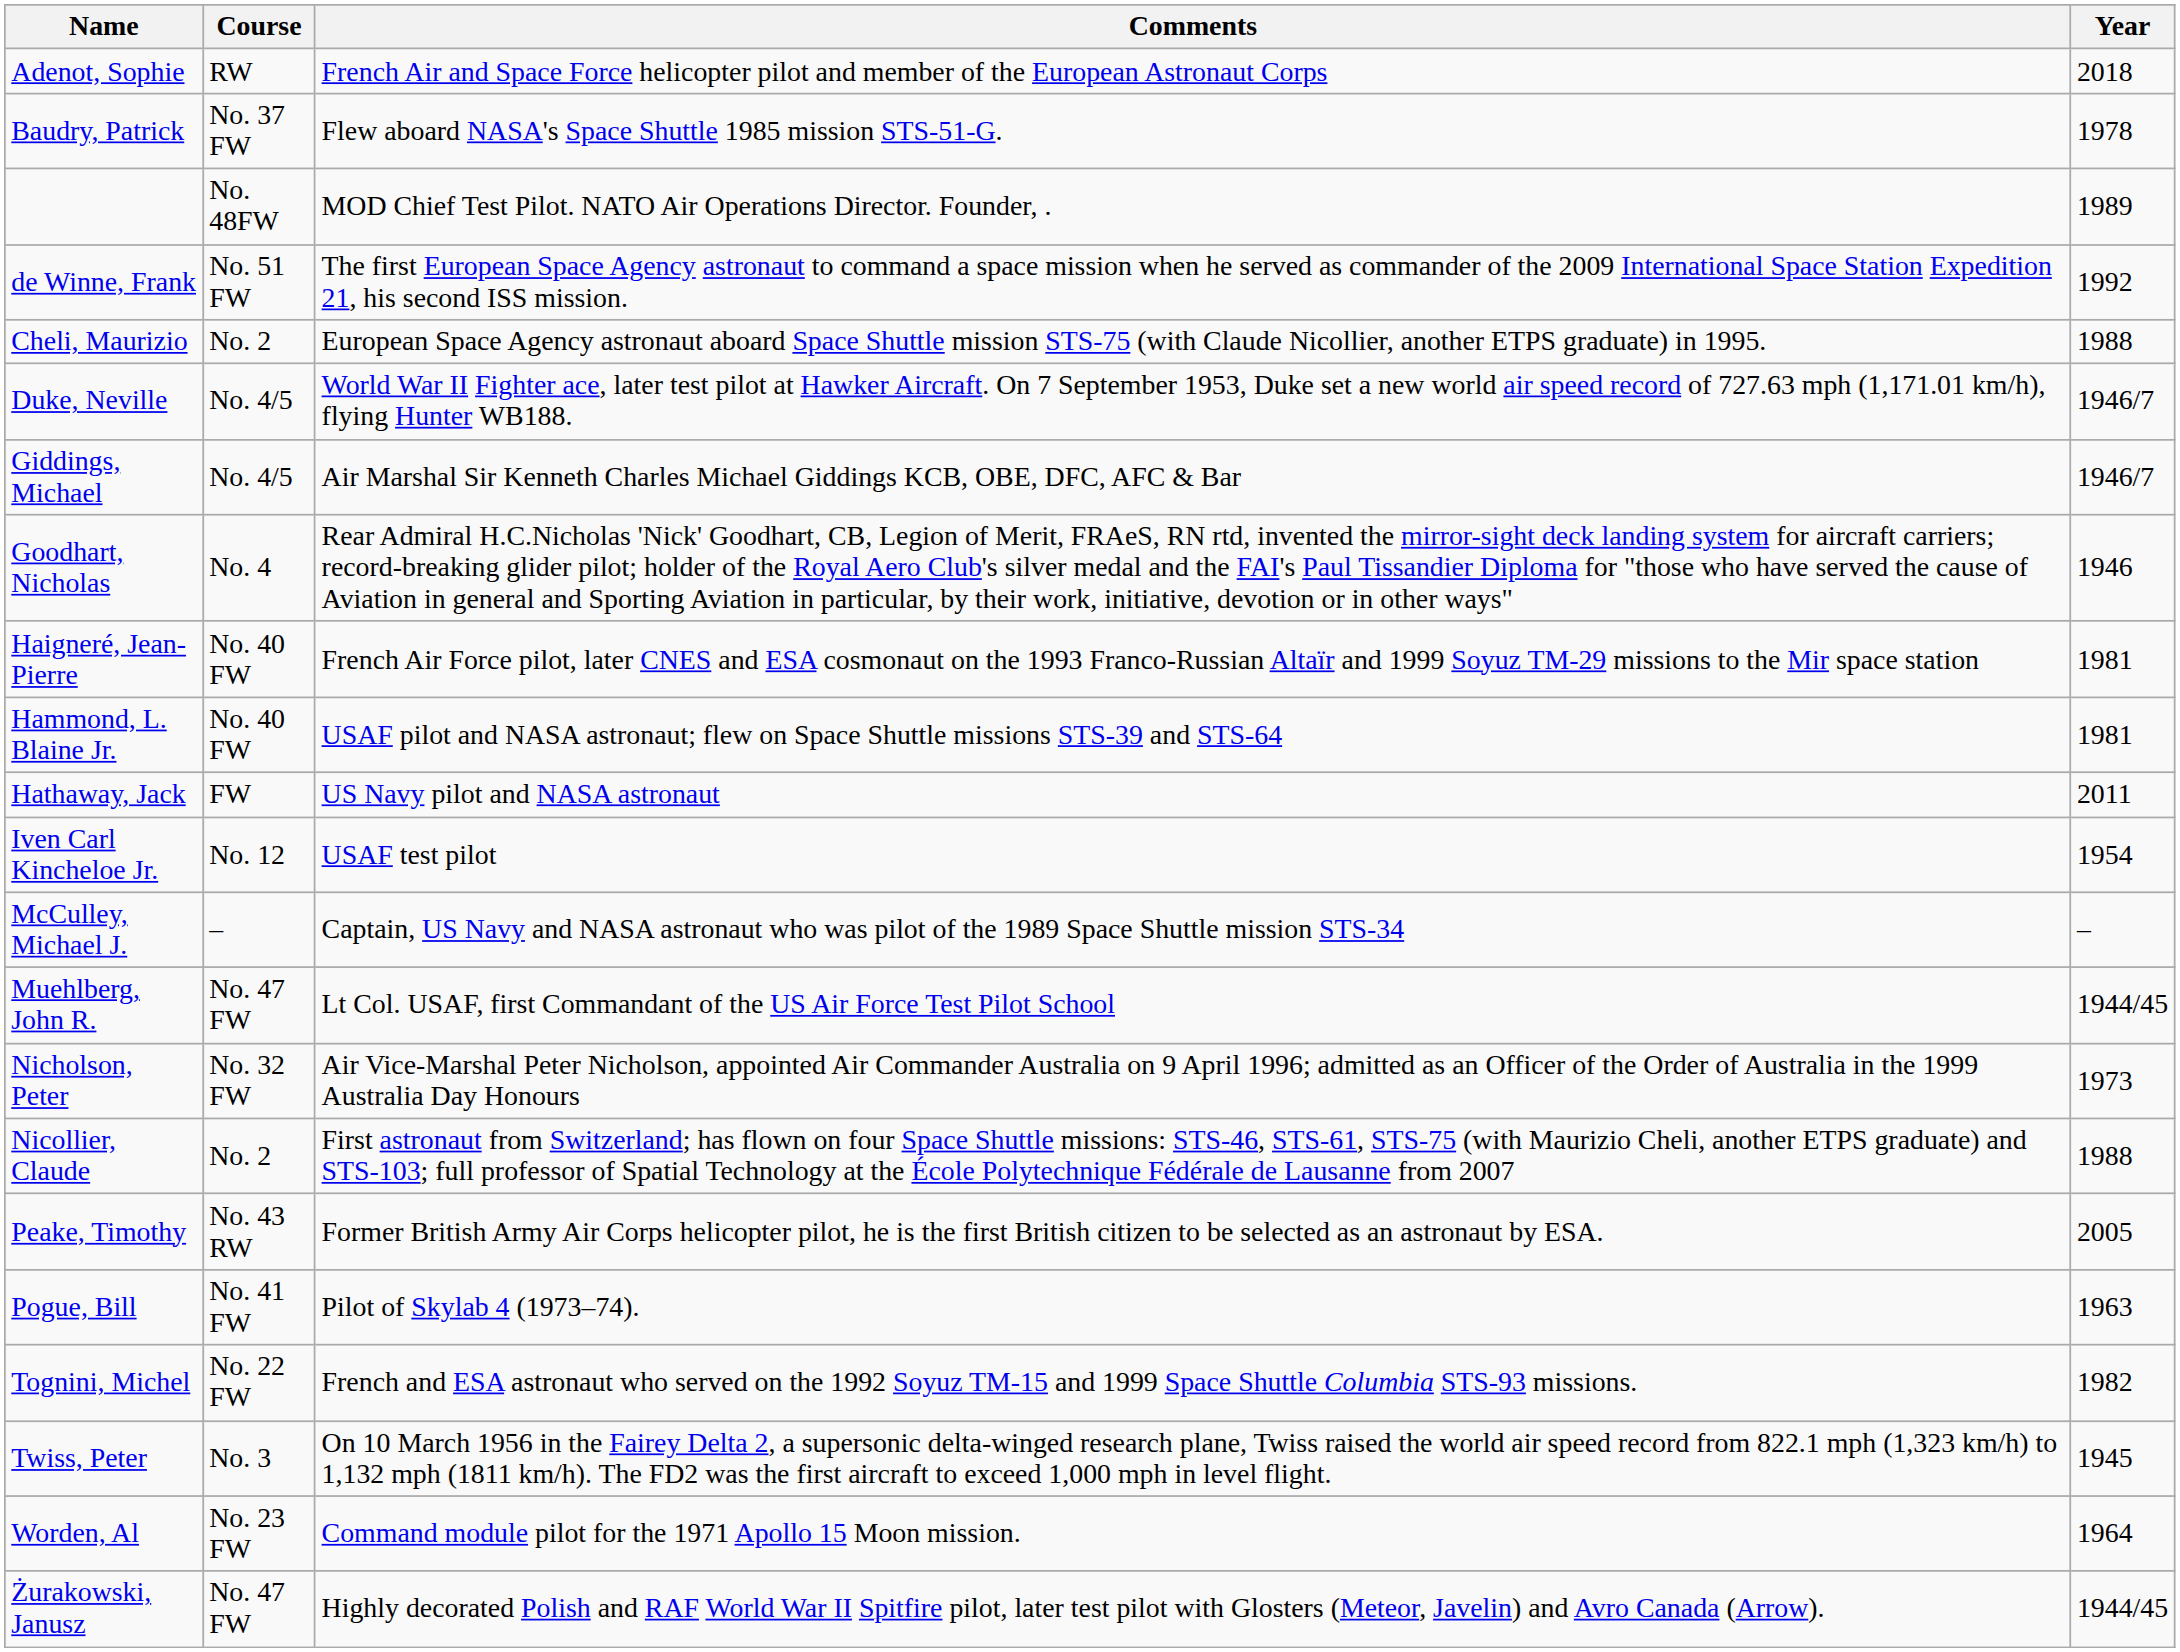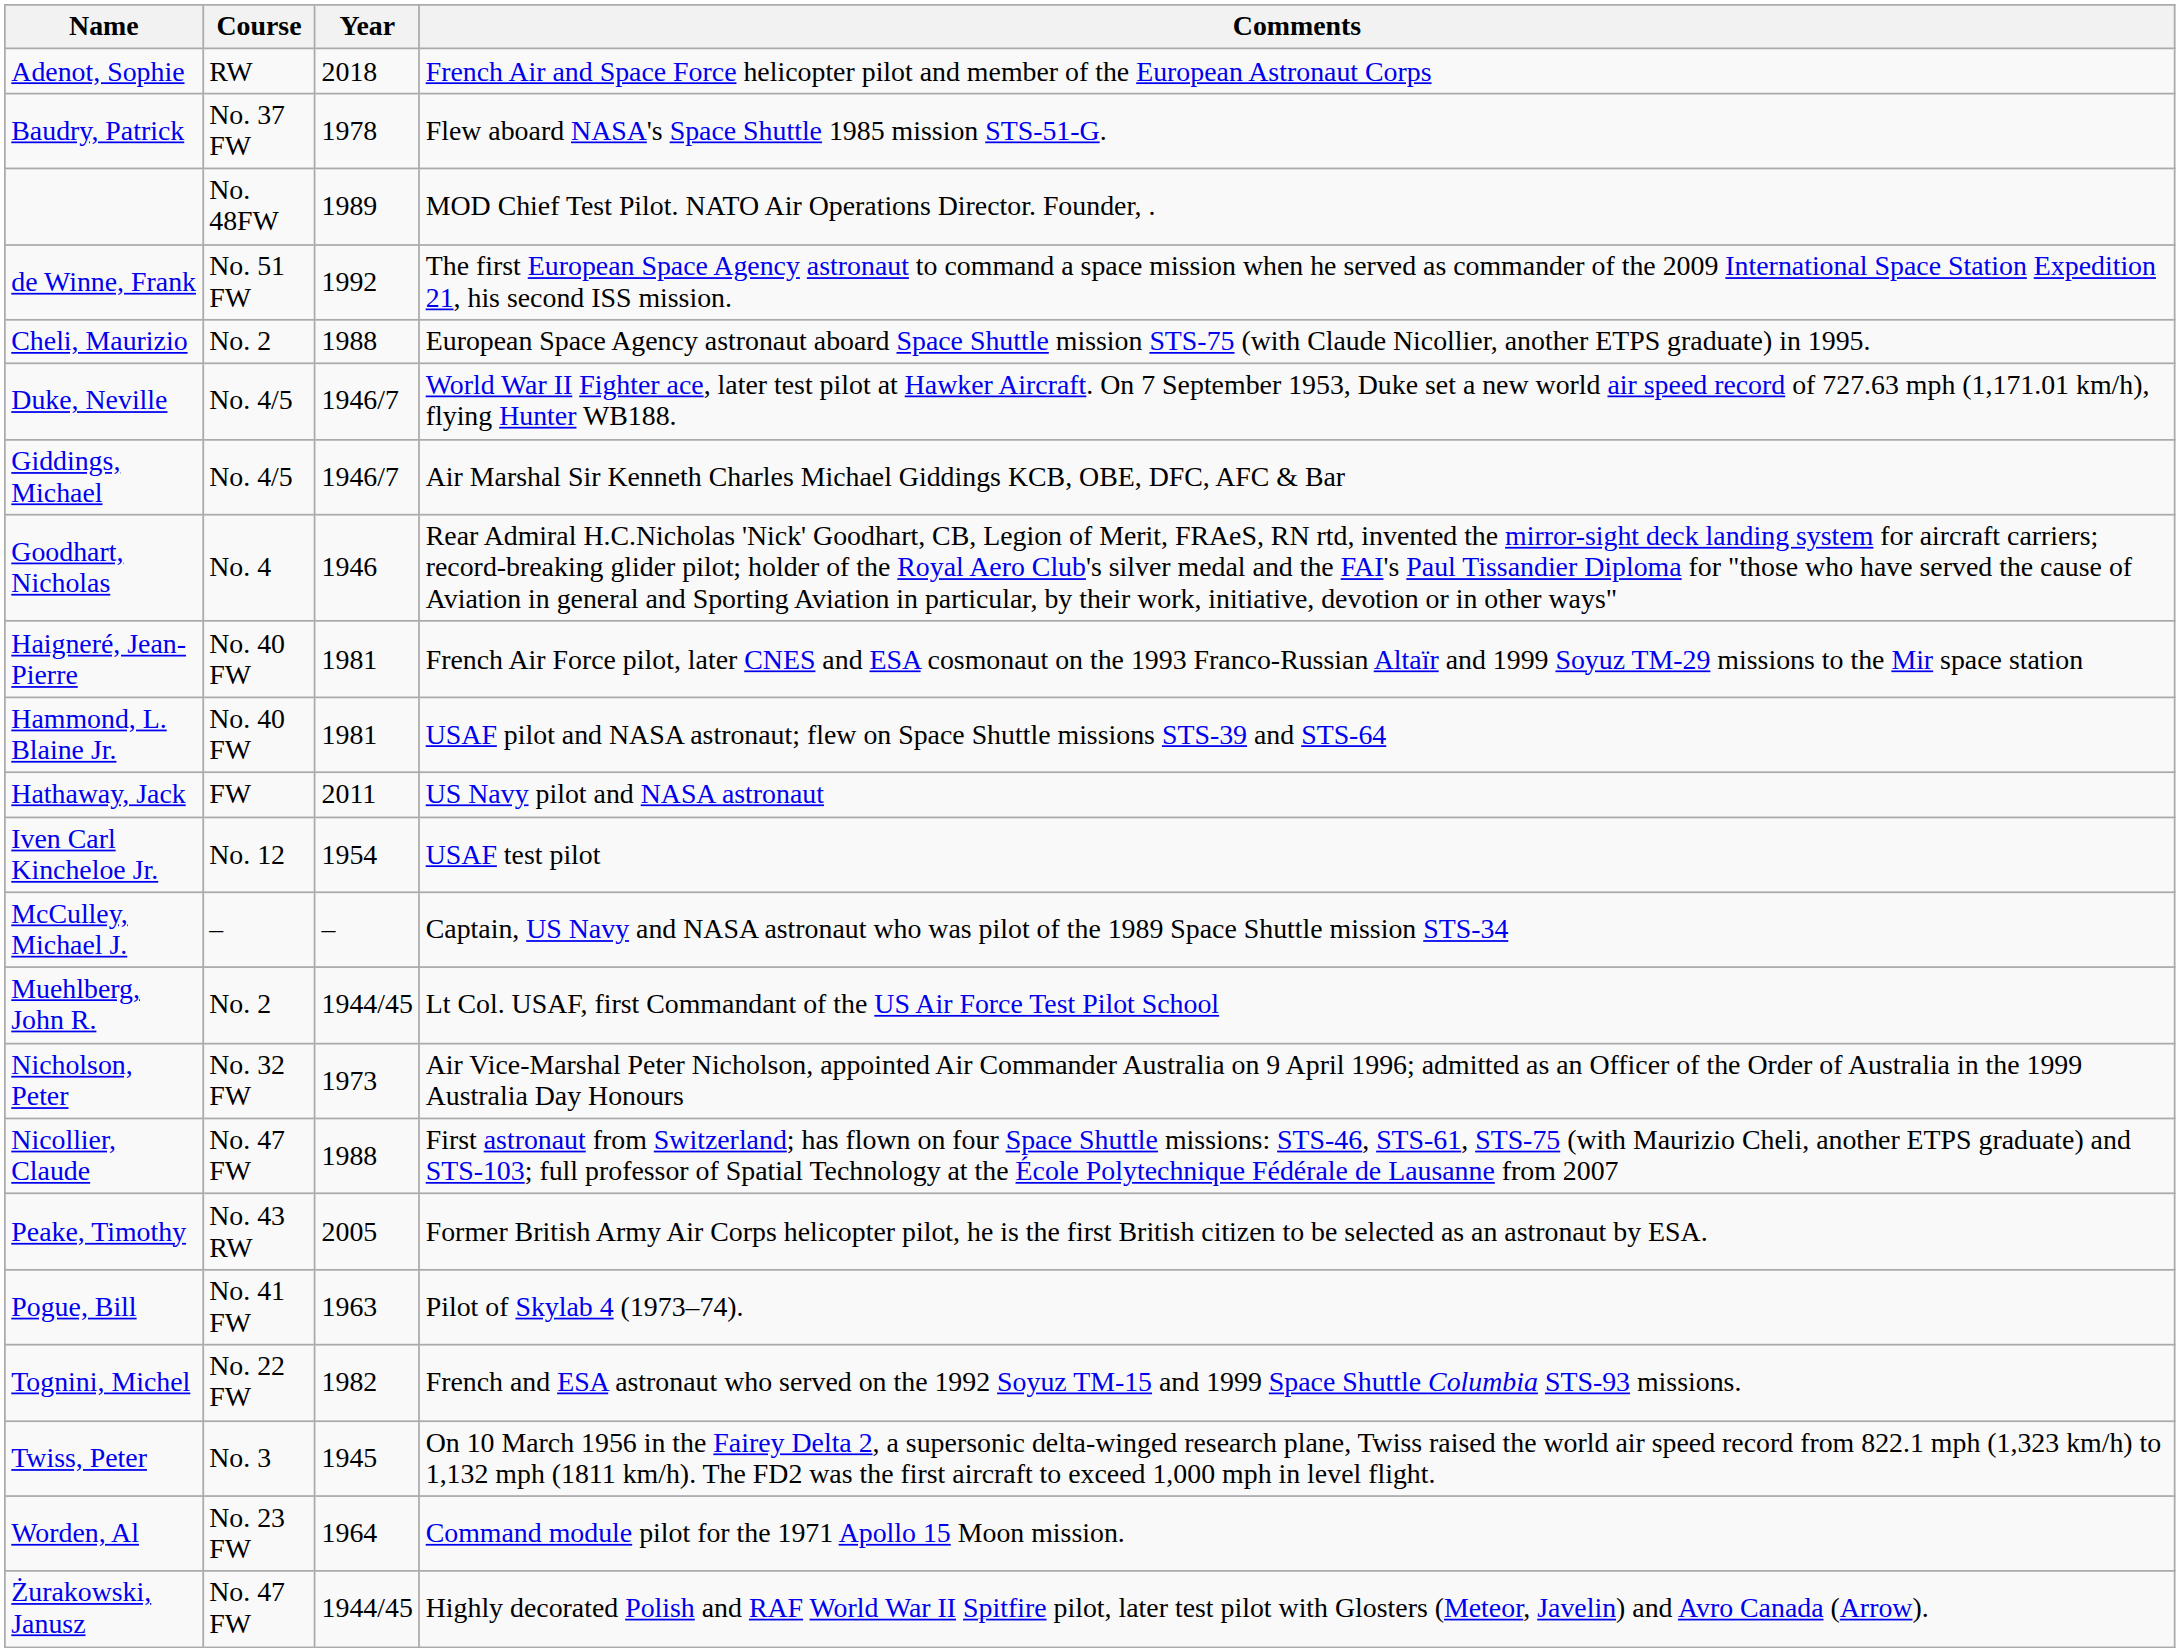 <table class="wikitable collapsible sortable">
 <tr>
 <th>Name</th>
 <th>Course</th>
+<th>Year</th>
 <th>Comments</th>
-<th>Year</th>
 </tr>
 <tr>
 <td><a href='#'>Adenot, Sophie</a></td>
 <td>RW</td>
+<td>2018</td>
 <td><a href='#'>French Air and Space Force</a> helicopter pilot and member of the <a href='#'>European Astronaut Corps</a></td>
-<td>2018</td>
 </tr>
 <tr>
 <td><a href='#'>Baudry, Patrick</a></td>
 <td>No. 37 FW</td>
+<td>1978</td>
 <td>Flew aboard <a href='#'>NASA</a>'s <a href='#'>Space Shuttle</a> 1985 mission <a href='#'>STS-51-G</a>.</td>
-<td>1978</td>
 </tr>
 <tr>
 <td></td>
 <td>No. 48FW</td>
+<td>1989</td>
 <td>MOD Chief Test Pilot.  NATO Air Operations Director.  Founder, .</td>
-<td>1989</td>
 </tr>
 <tr>
 <td><a href='#'>de Winne, Frank</a></td>
 <td>No. 51 FW</td>
+<td>1992</td>
 <td>The first <a href='#'>European Space Agency</a> <a href='#'>astronaut</a> to command a space mission when he served as commander of the 2009 <a href='#'>International Space Station</a> <a href='#'>Expedition 21</a>, his second ISS mission.</td>
-<td>1992</td>
 </tr>
 <tr>
 <td><a href='#'>Cheli, Maurizio</a></td>
 <td>No. 2</td>
+<td>1988</td>
 <td>European Space Agency astronaut aboard <a href='#'>Space Shuttle</a> mission <a href='#'>STS-75</a> (with Claude Nicollier, another ETPS graduate) in 1995.</td>
-<td>1988</td>
 </tr>
 <tr>
 <td><a href='#'>Duke, Neville</a></td>
 <td>No. 4/5</td>
+<td>1946/7</td>
 <td><a href='#'>World War II</a> <a href='#'>Fighter ace</a>, later test pilot at <a href='#'>Hawker Aircraft</a>. On 7 September 1953, Duke set a new world <a href='#'>air speed record</a> of 727.63 mph (1,171.01 km/h), flying <a href='#'>Hunter</a> WB188.</td>
-<td>1946/7</td>
 </tr>
 <tr>
 <td><a href='#'>Giddings, Michael</a></td>
 <td>No. 4/5</td>
+<td>1946/7</td>
 <td>Air Marshal Sir Kenneth Charles Michael Giddings KCB, OBE, DFC, AFC & Bar</td>
-<td>1946/7</td>
 </tr>
 <tr>
 <td><a href='#'>Goodhart, Nicholas</a></td>
 <td>No. 4</td>
+<td>1946</td>
 <td>Rear Admiral H.C.Nicholas 'Nick' Goodhart, CB, Legion of Merit, FRAeS, RN rtd, invented the <a href='#'>mirror-sight deck landing system</a> for aircraft carriers; record-breaking glider pilot; holder of the <a href='#'>Royal Aero Club</a>'s silver medal and the <a href='#'>FAI</a>'s <a href='#'>Paul Tissandier Diploma</a> for "those who have served the cause of Aviation in general and Sporting Aviation in particular, by their work, initiative, devotion or in other ways"</td>
-<td>1946</td>
 </tr>
 <tr>
 <td><a href='#'>Haigneré, Jean-Pierre</a></td>
 <td>No. 40 FW</td>
+<td>1981</td>
 <td>French Air Force pilot, later <a href='#'>CNES</a> and <a href='#'>ESA</a> cosmonaut on the 1993 Franco-Russian <a href='#'>Altaïr</a> and 1999 <a href='#'>Soyuz TM-29</a> missions to the <a href='#'>Mir</a> space station</td>
-<td>1981</td>
 </tr>
 <tr>
 <td><a href='#'>Hammond, L. Blaine Jr.</a></td>
 <td>No. 40 FW</td>
+<td>1981</td>
 <td><a href='#'>USAF</a> pilot and NASA astronaut; flew on Space Shuttle missions <a href='#'>STS-39</a> and <a href='#'>STS-64</a></td>
-<td>1981</td>
 </tr>
 <tr>
 <td><a href='#'>Hathaway, Jack</a></td>
 <td>FW</td>
+<td>2011</td>
 <td><a href='#'>US Navy</a> pilot and <a href='#'>NASA astronaut</a></td>
-<td>2011</td>
 </tr>
 <tr>
 <td><a href='#'>Iven Carl Kincheloe Jr.</a></td>
 <td>No. 12</td>
+<td>1954</td>
 <td><a href='#'>USAF</a> test pilot</td>
-<td>1954</td>
 </tr>
 <tr>
 <td><a href='#'>McCulley, Michael J.</a></td>
 <td>–</td>
+<td>–</td>
 <td>Captain, <a href='#'>US Navy</a> and NASA astronaut who was pilot of the 1989 Space Shuttle mission <a href='#'>STS-34</a></td>
-<td>–</td>
 </tr>
 <tr>
 <td><a href='#'>Muehlberg, John R.</a></td>
-<td>No. 47 FW</td>
+<td>No. 2</td>
+<td>1944/45</td>
 <td>Lt Col. USAF, first Commandant of the <a href='#'>US Air Force Test Pilot School</a></td>
-<td>1944/45</td>
 </tr>
 <tr>
 <td><a href='#'>Nicholson, Peter</a></td>
 <td>No. 32 FW</td>
+<td>1973</td>
 <td>Air Vice-Marshal Peter Nicholson, appointed Air Commander Australia on 9 April 1996; admitted as an Officer of the Order of Australia in the 1999 Australia Day Honours</td>
-<td>1973</td>
 </tr>
 <tr>
 <td><a href='#'>Nicollier, Claude</a></td>
-<td>No. 2</td>
+<td>No. 47 FW</td>
+<td>1988</td>
 <td>First <a href='#'>astronaut</a> from <a href='#'>Switzerland</a>; has flown on four <a href='#'>Space Shuttle</a> missions: <a href='#'>STS-46</a>, <a href='#'>STS-61</a>, <a href='#'>STS-75</a> (with Maurizio Cheli, another ETPS graduate) and <a href='#'>STS-103</a>; full professor of Spatial Technology at the <a href='#'>École Polytechnique Fédérale de Lausanne</a> from 2007</td>
-<td>1988</td>
 </tr>
 <tr>
 <td><a href='#'>Peake, Timothy</a></td>
 <td>No. 43 RW</td>
+<td>2005</td>
 <td>Former British Army Air Corps helicopter pilot, he is the first British citizen to be selected as an astronaut by ESA.</td>
-<td>2005</td>
 </tr>
 <tr>
 <td><a href='#'>Pogue, Bill</a></td>
 <td>No. 41 FW</td>
+<td>1963</td>
 <td>Pilot of <a href='#'>Skylab 4</a> (1973–74).</td>
-<td>1963</td>
 </tr>
 <tr>
 <td><a href='#'>Tognini, Michel</a></td>
 <td>No. 22 FW</td>
+<td>1982</td>
 <td>French and <a href='#'>ESA</a> astronaut who served on the 1992 <a href='#'>Soyuz TM-15</a> and 1999 <a href='#'>Space Shuttle <em>Columbia</em></a> <a href='#'>STS-93</a> missions.</td>
-<td>1982</td>
 </tr>
 <tr>
 <td><a href='#'>Twiss, Peter</a></td>
 <td>No. 3</td>
+<td>1945</td>
 <td>On 10 March 1956 in the <a href='#'>Fairey Delta 2</a>, a supersonic delta-winged research plane, Twiss raised the world air speed record from 822.1 mph (1,323 km/h) to 1,132 mph (1811 km/h). The FD2 was the first aircraft to exceed 1,000 mph in level flight.</td>
-<td>1945</td>
 </tr>
 <tr>
 <td><a href='#'>Worden, Al</a></td>
 <td>No. 23 FW</td>
+<td>1964</td>
 <td><a href='#'>Command module</a> pilot for the 1971 <a href='#'>Apollo 15</a> Moon mission.</td>
-<td>1964</td>
 </tr>
 <tr>
 <td><a href='#'>Żurakowski, Janusz</a></td>
 <td>No. 47 FW</td>
+<td>1944/45</td>
 <td>Highly decorated <a href='#'>Polish</a> and <a href='#'>RAF</a> <a href='#'>World War II</a> <a href='#'>Spitfire</a> pilot, later test pilot with Glosters (<a href='#'>Meteor</a>, <a href='#'>Javelin</a>) and <a href='#'>Avro Canada</a> (<a href='#'>Arrow</a>).</td>
-<td>1944/45</td>
 </tr>
 </table>
